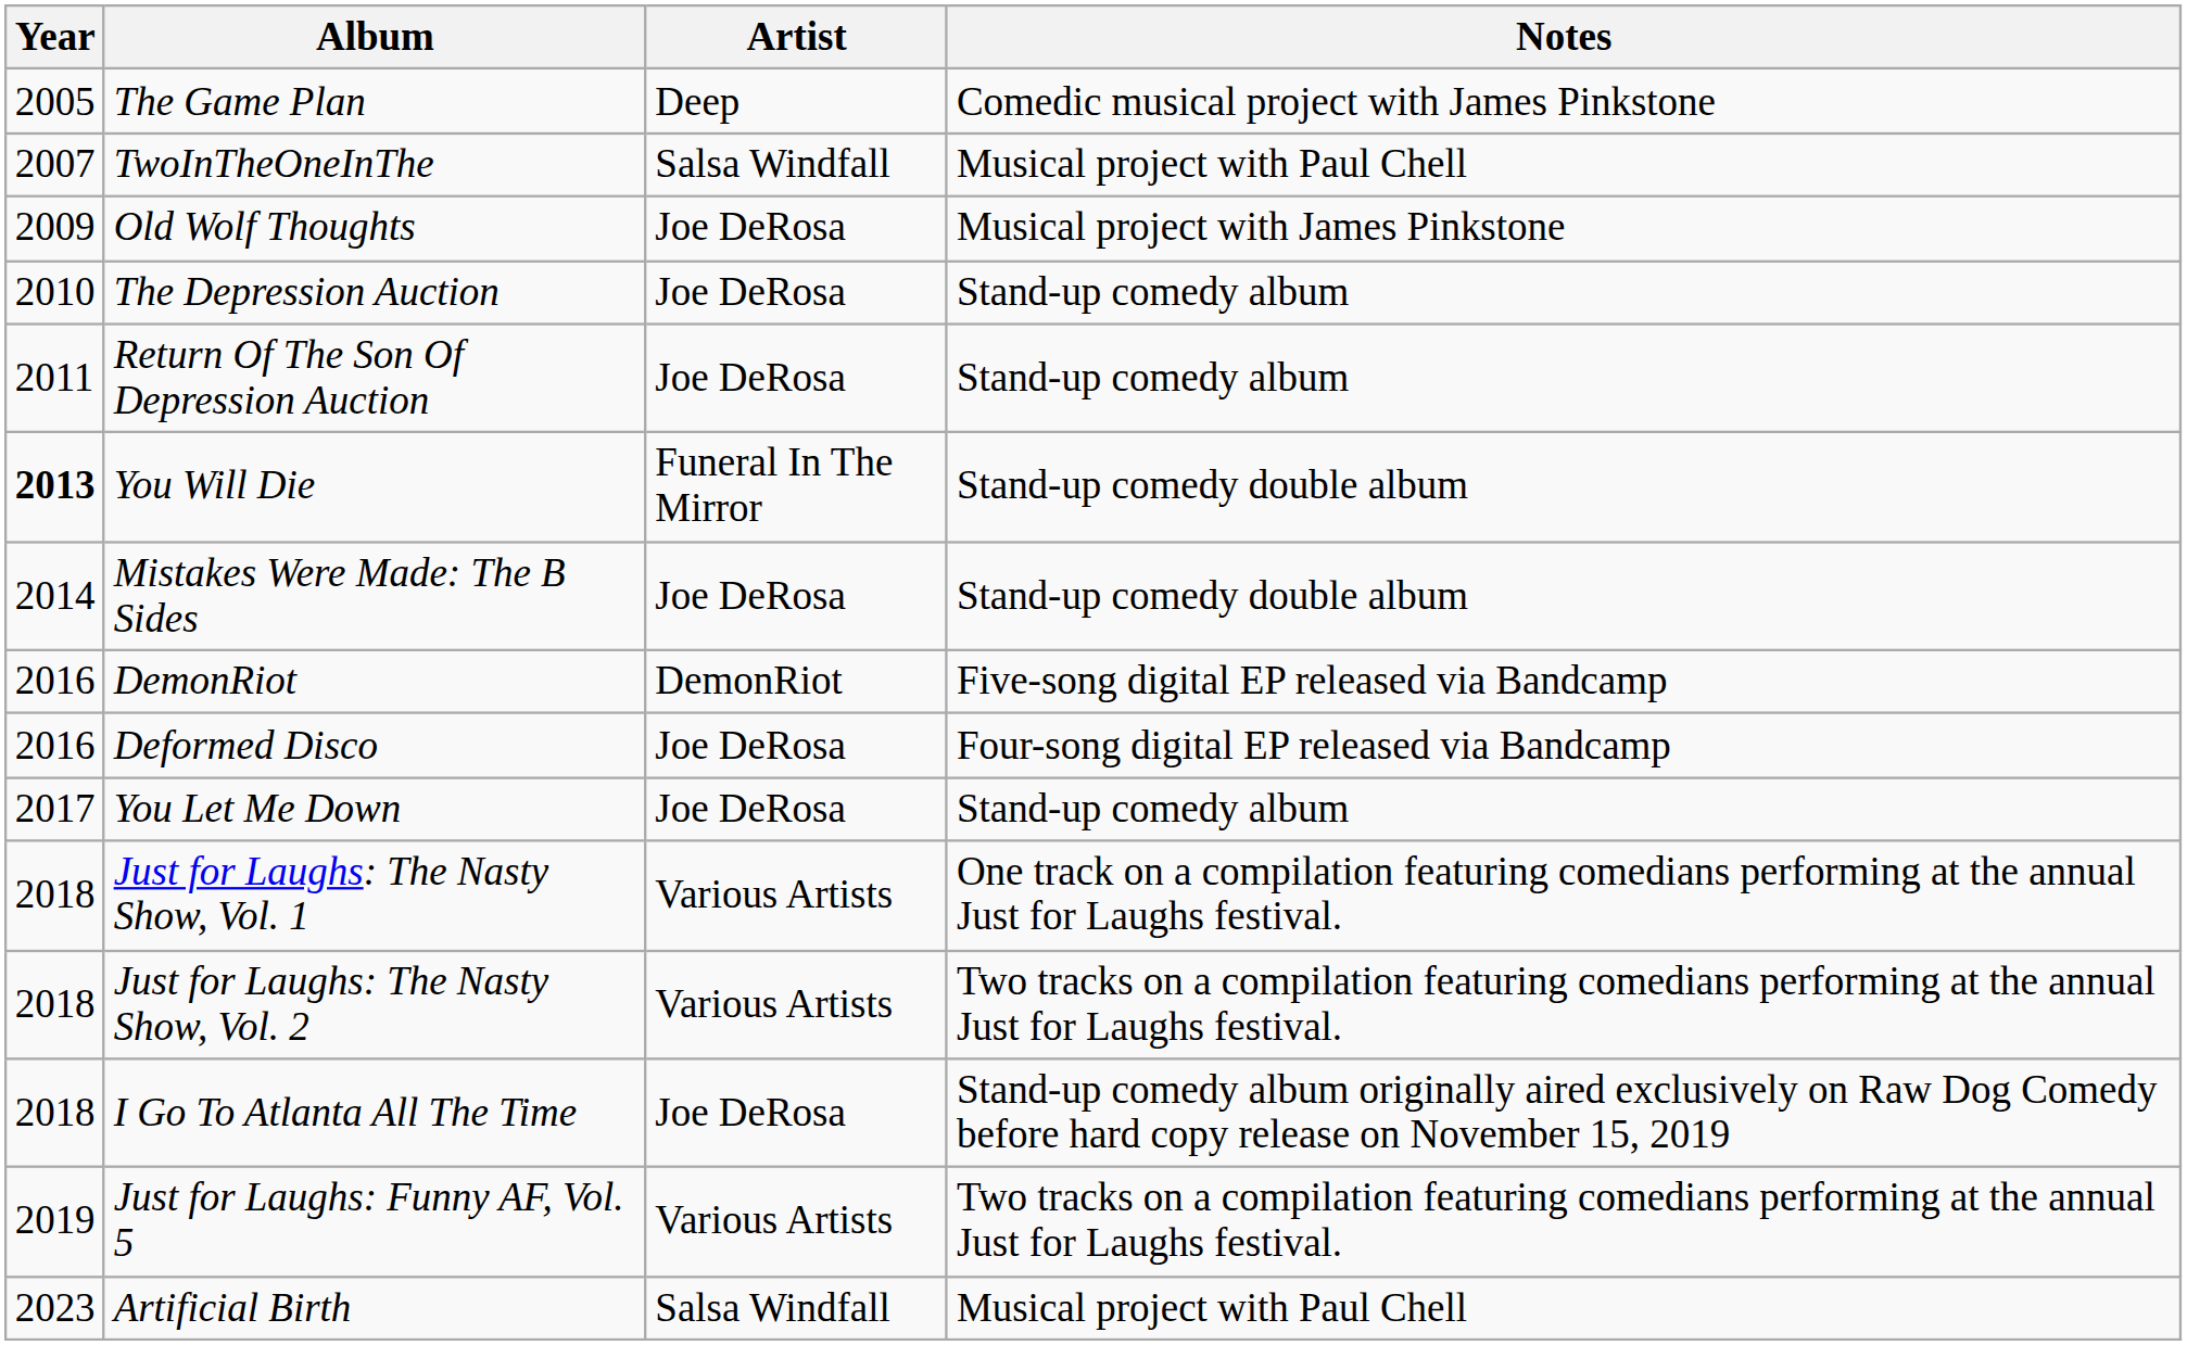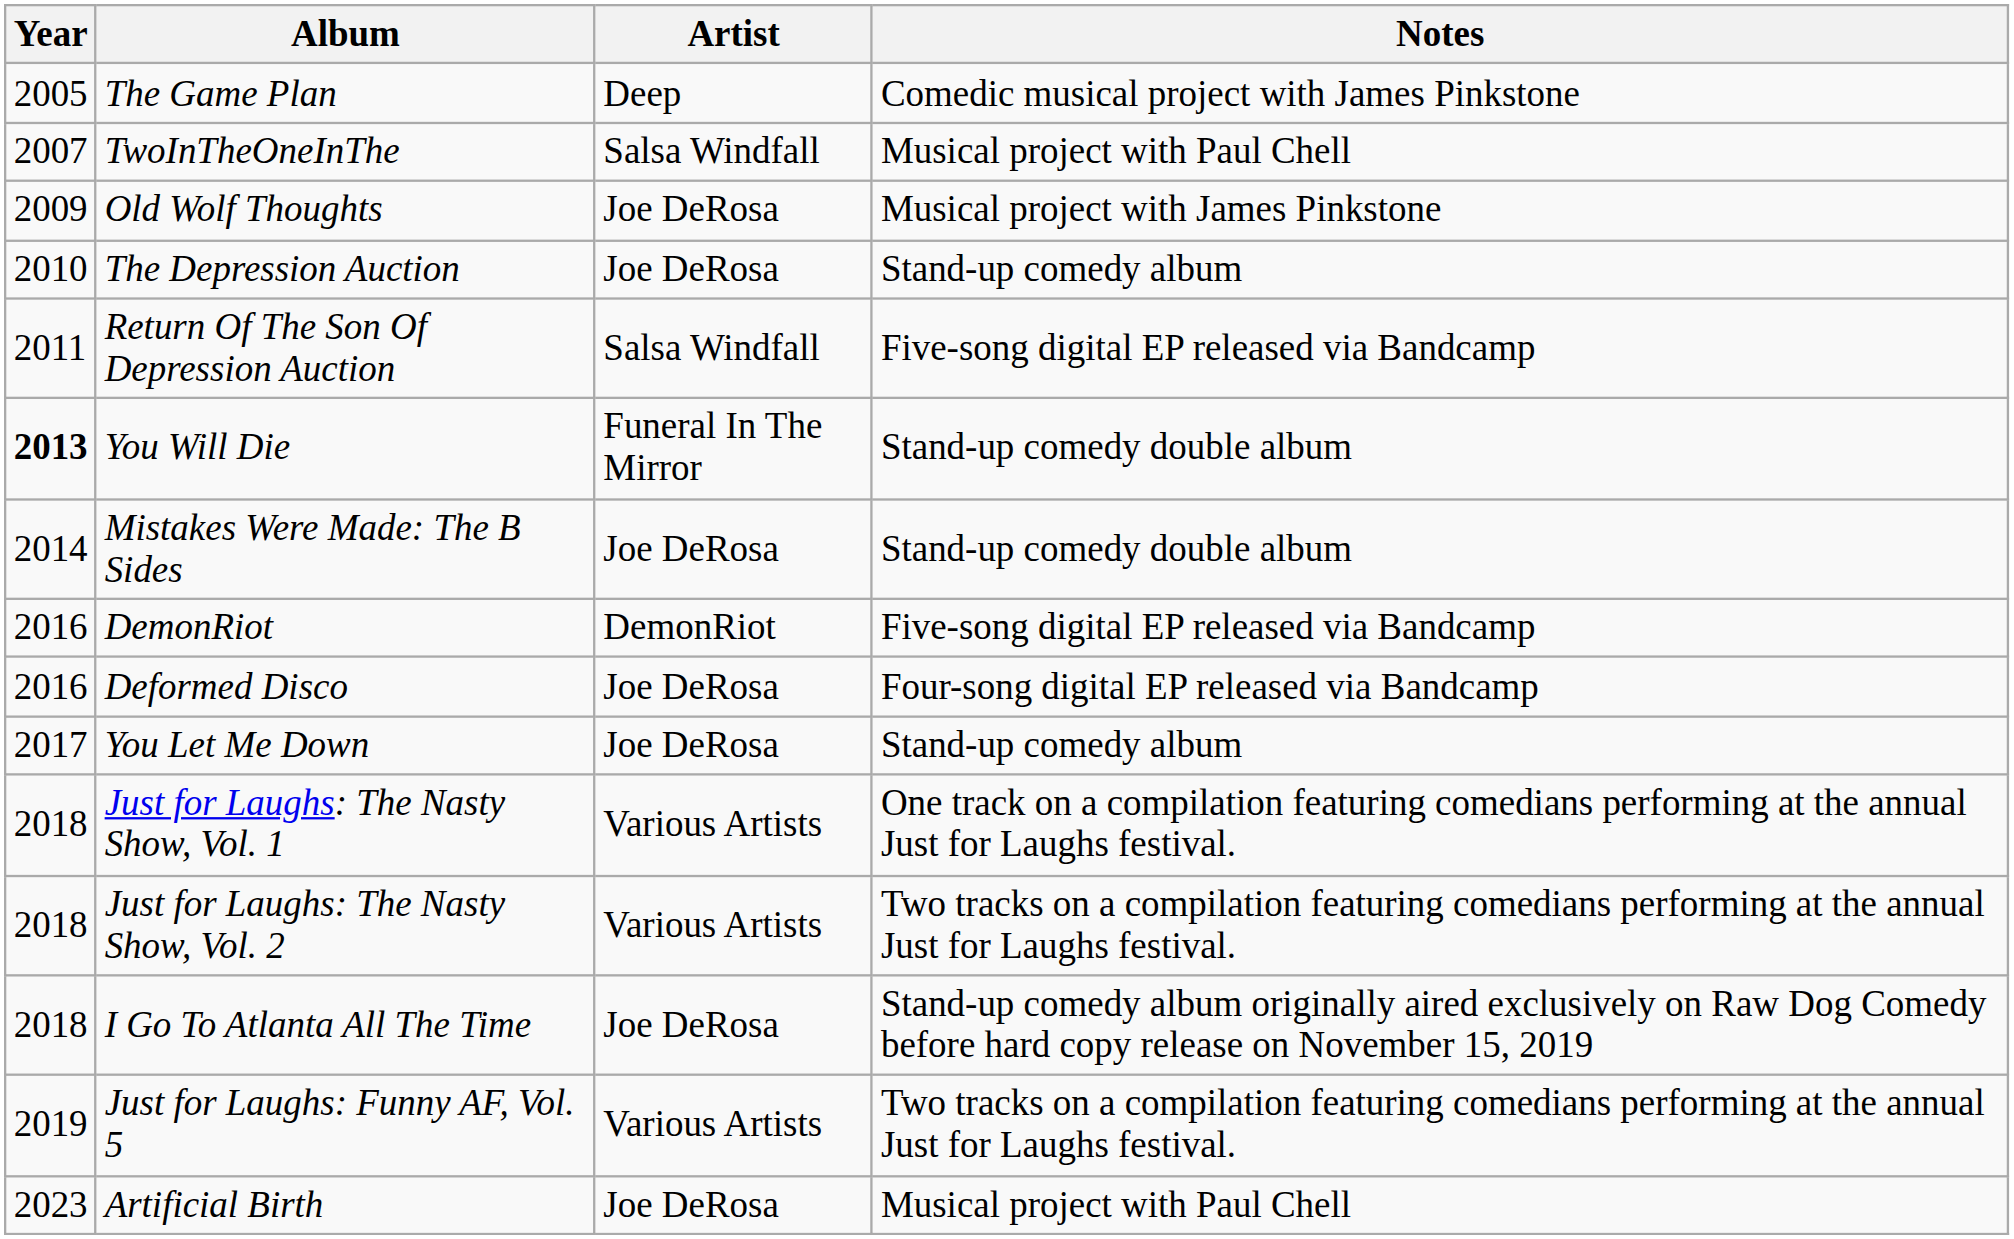 <table class="wikitable">
 <tr>
 <th>Year</th>
 <th>Album</th>
 <th>Artist</th>
 <th>Notes</th>
 </tr>
 <tr>
 <td>2005</td>
 <td><em>The Game Plan</em></td>
 <td>Deep</td>
 <td>Comedic musical project with James Pinkstone</td>
 </tr>
 <tr>
 <td>2007</td>
 <td><em>TwoInTheOneInThe</em></td>
 <td>Salsa Windfall</td>
 <td>Musical project with Paul Chell</td>
 </tr>
 <tr>
 <td>2009</td>
 <td><em>Old Wolf Thoughts</em></td>
 <td>Joe DeRosa</td>
 <td>Musical project with James Pinkstone</td>
 </tr>
 <tr>
 <td>2010</td>
 <td><em>The Depression Auction</em></td>
 <td>Joe DeRosa</td>
 <td>Stand-up comedy album</td>
 </tr>
 <tr>
 <td>2011</td>
 <td><em>Return Of The Son Of Depression Auction</em></td>
-<td>Joe DeRosa</td>
-<td>Stand-up comedy album</td>
+<td>Salsa Windfall</td>
+<td>Five-song digital EP released via Bandcamp</td>
 </tr>
 <tr>
 <td><strong>2013</strong></td>
 <td><em>You Will Die</em></td>
 <td>Funeral In The Mirror</td>
 <td>Stand-up comedy double album</td>
 </tr>
 <tr>
 <td>2014</td>
 <td><em>Mistakes Were Made: The B Sides</em></td>
 <td>Joe DeRosa</td>
 <td>Stand-up comedy double album</td>
 </tr>
 <tr>
 <td>2016</td>
 <td><em>DemonRiot</em></td>
 <td>DemonRiot</td>
 <td>Five-song digital EP released via Bandcamp</td>
 </tr>
 <tr>
 <td>2016</td>
 <td><em>Deformed Disco</em></td>
 <td>Joe DeRosa</td>
 <td>Four-song digital EP released via Bandcamp</td>
 </tr>
 <tr>
 <td>2017</td>
 <td><em>You Let Me Down</em></td>
 <td>Joe DeRosa</td>
 <td>Stand-up comedy album</td>
 </tr>
 <tr>
 <td>2018</td>
 <td><em><a href='#'>Just for Laughs</a>: The Nasty Show, Vol. 1</em></td>
 <td>Various Artists</td>
 <td>One track on a compilation featuring comedians performing at the annual Just for Laughs festival.</td>
 </tr>
 <tr>
 <td>2018</td>
 <td><em>Just for Laughs: The Nasty Show, Vol. 2</em></td>
 <td>Various Artists</td>
 <td>Two tracks on a compilation featuring comedians performing at the annual Just for Laughs festival.</td>
 </tr>
 <tr>
 <td>2018</td>
 <td><em>I Go To Atlanta All The Time</em></td>
 <td>Joe DeRosa</td>
 <td>Stand-up comedy album originally aired exclusively on Raw Dog Comedy before hard copy release on November 15, 2019</td>
 </tr>
 <tr>
 <td>2019</td>
 <td><em>Just for Laughs: Funny AF, Vol. 5</em></td>
 <td>Various Artists</td>
 <td>Two tracks on a compilation featuring comedians performing at the annual Just for Laughs festival.</td>
 </tr>
 <tr>
 <td>2023</td>
 <td><em>Artificial Birth</em></td>
-<td>Salsa Windfall</td>
+<td>Joe DeRosa</td>
 <td>Musical project with Paul Chell</td>
 </tr>
 <tr>
 </tr>
 </table>
